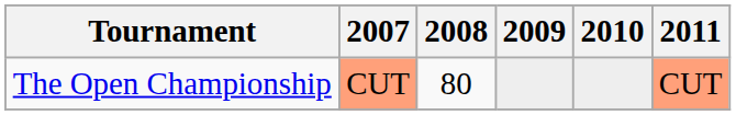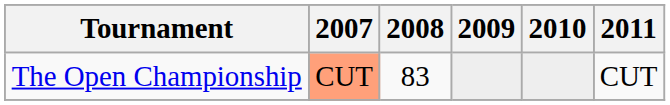 <table class="wikitable" style="font-size:95%;text-align:center;">
 <tr>
 <th>Tournament</th>
 <th>2007</th>
 <th>2008</th>
 <th>2009</th>
 <th>2010</th>
 <th>2011</th>
 </tr>
 <tr>
 <td align=left><a href='#'>The Open Championship</a></td>
 <td style="background: lightsalmon;">CUT</td>
-<td>80</td>
+<td>83</td>
 <td style="background:#eeeeee;"></td>
 <td style="background:#eeeeee;"></td>
-<td style="background: lightsalmon;">CUT</td>
+<td>CUT</td>
 </tr>
 </table>
